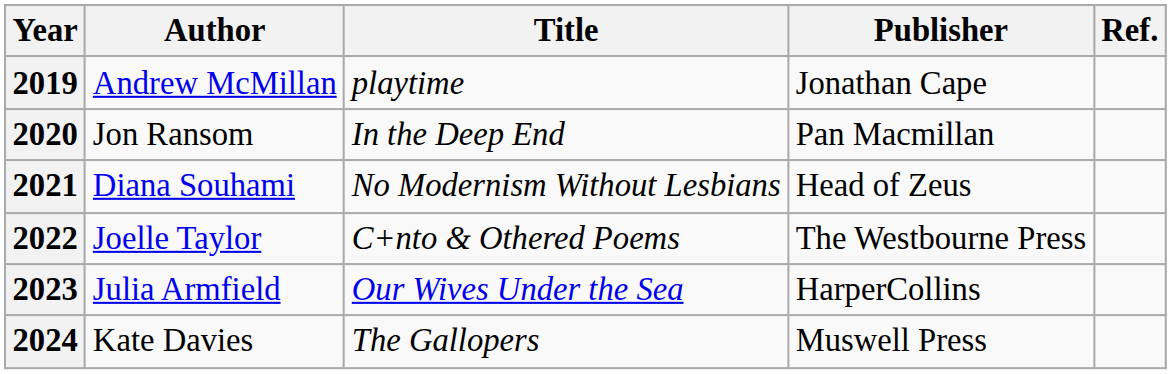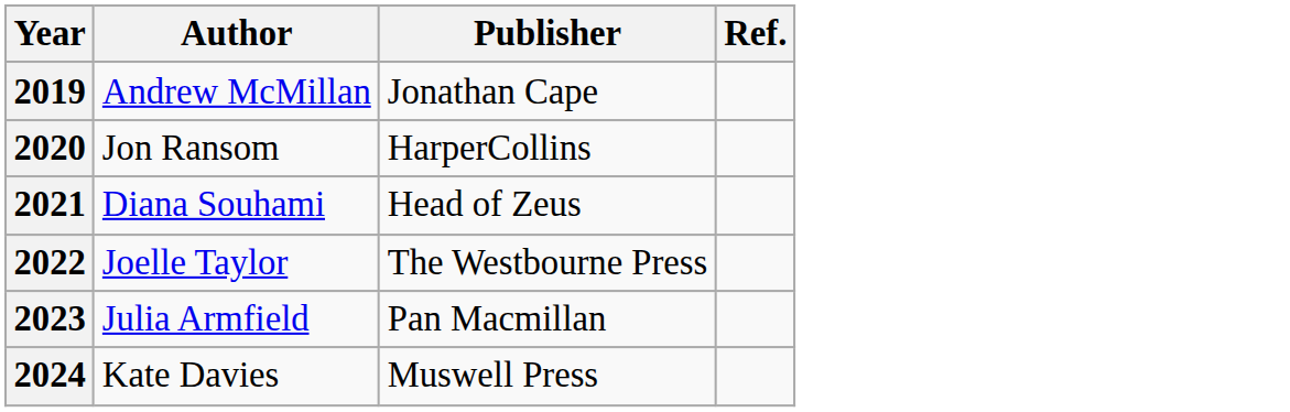 <table class="wikitable sortable">
 <tr>
 <th>Year</th>
 <th>Author</th>
-<th>Title</th>
 <th>Publisher</th>
 <th>Ref.</th>
 </tr>
 <tr>
 <th>2019</th>
 <td><a href='#'>Andrew McMillan</a></td>
-<td><em>playtime</em></td>
 <td>Jonathan Cape</td>
 <td></td>
 </tr>
 <tr>
 <th>2020</th>
 <td>Jon Ransom</td>
-<td><em>In the Deep End</em></td>
-<td>Pan Macmillan</td>
+<td>HarperCollins</td>
 <td></td>
 </tr>
 <tr>
 <th>2021</th>
 <td><a href='#'>Diana Souhami</a></td>
-<td><em>No Modernism Without Lesbians</em></td>
 <td>Head of Zeus</td>
 <td></td>
 </tr>
 <tr>
 <th>2022</th>
 <td><a href='#'>Joelle Taylor</a></td>
-<td><em>C+nto & Othered Poems</em></td>
 <td>The Westbourne Press</td>
 <td></td>
 </tr>
 <tr>
 <th>2023</th>
 <td><a href='#'>Julia Armfield</a></td>
-<td><em><a href='#'>Our Wives Under the Sea</a></em></td>
-<td>HarperCollins</td>
+<td>Pan Macmillan</td>
 <td></td>
 </tr>
 <tr>
 <th>2024</th>
 <td>Kate Davies</td>
-<td><em>The Gallopers</em></td>
 <td>Muswell Press</td>
 <td></td>
 </tr>
 </table>
